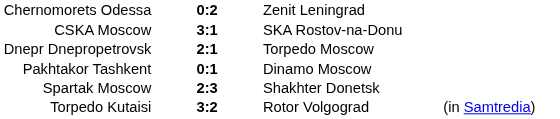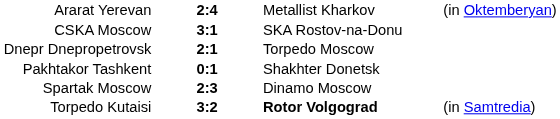 <table style="width:100%;" cellspacing="1">
 <tr>
 <th width=20%></th>
 <th width=12%></th>
 <th width=20%></th>
 <th></th>
 </tr>
 <tr style=font-size:90%>
-<td align=right>Chernomorets Odessa</td>
-<td align=center><strong>0:2</strong></td>
-<td>Zenit Leningrad</td>
-<td></td>
+<td align=right>Ararat Yerevan</td>
+<td align=center><strong>2:4</strong></td>
+<td>Metallist Kharkov</td>
+<td>(in <a href='#'>Oktemberyan</a>)</td>
 </tr>
 <tr style=font-size:90%>
 <td align=right>CSKA Moscow</td>
 <td align=center><strong>3:1</strong></td>
 <td>SKA Rostov-na-Donu</td>
 <td></td>
 </tr>
 <tr style=font-size:90%>
 <td align=right>Dnepr Dnepropetrovsk</td>
 <td align=center><strong>2:1</strong></td>
 <td>Torpedo Moscow</td>
 <td></td>
 </tr>
 <tr style=font-size:90%>
 <td align=right>Pakhtakor Tashkent</td>
 <td align=center><strong>0:1</strong></td>
-<td>Dinamo Moscow</td>
+<td>Shakhter Donetsk</td>
 <td></td>
 </tr>
 <tr style=font-size:90%>
 <td align=right>Spartak Moscow</td>
 <td align=center><strong>2:3</strong></td>
-<td>Shakhter Donetsk</td>
+<td>Dinamo Moscow</td>
 <td></td>
 </tr>
 <tr style=font-size:90%>
 <td align=right>Torpedo Kutaisi</td>
 <td align=center><strong>3:2</strong></td>
-<td>Rotor Volgograd</td>
+<td><strong>Rotor Volgograd</strong></td>
 <td> (in <a href='#'>Samtredia</a>)</td>
 </tr>
 </table>
